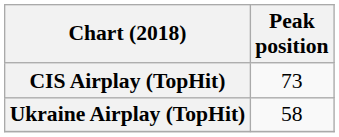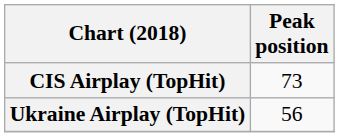 <table class="wikitable plainrowheaders sortable" style="text-align:center">
 <tr>
 <th scope="col">Chart (2018)</th>
 <th scope="col">Peak<br>position</th>
 </tr>
 <tr>
 <th scope="row">CIS Airplay (TopHit)</th>
 <td>73</td>
 </tr>
 <tr>
 <th scope="row">Ukraine Airplay (TopHit)</th>
-<td>58</td>
+<td>56</td>
 </tr>
 <tr>
 </tr>
 </table>
